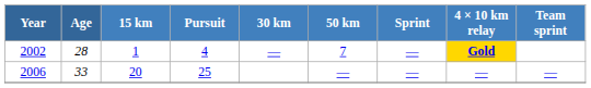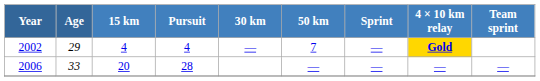 <table class="wikitable" style="font-size:95%; text-align:center; border:grey solid 1px; border-collapse:collapse; background:#ffffff;">
 <tr>
 <th style="background-color:#369; color:white; width:60px;"> Year </th>
 <th style="background-color:#369; color:white; width:40px;"> Age </th>
 <th style="background-color:#4180be; color:white; width:75px;"> 15 km </th>
 <th style="background-color:#4180be; color:white; width:75px;"> Pursuit </th>
 <th style="background-color:#4180be; color:white; width:75px;"> 30 km </th>
 <th style="background-color:#4180be; color:white; width:75px;"> 50 km </th>
 <th style="background-color:#4180be; color:white; width:75px;"> Sprint </th>
 <th style="background-color:#4180be; color:white; width:75px;"> 4 × 10 km <br> relay </th>
 <th style="background-color:#4180be; color:white; width:75px;"> Team <br> sprint </th>
 </tr>
 <tr>
 <td><a href='#'>2002</a></td>
-<td><em>28</em></td>
-<td><a href='#'>1</a></td>
+<td><em>29</em></td>
+<td><a href='#'>4</a></td>
 <td><a href='#'>4</a></td>
 <td><a href='#'>—</a></td>
 <td><a href='#'>7</a></td>
 <td><a href='#'>—</a></td>
 <td style="background:gold;"><a href='#'><strong>Gold</strong></a></td>
 <td></td>
 </tr>
 <tr>
 <td><a href='#'>2006</a></td>
 <td><em>33</em></td>
 <td><a href='#'>20</a></td>
-<td><a href='#'>25</a></td>
+<td><a href='#'>28</a></td>
 <td></td>
 <td><a href='#'>—</a></td>
 <td><a href='#'>—</a></td>
 <td><a href='#'>—</a></td>
 <td><a href='#'>—</a></td>
 </tr>
 <tr>
 </tr>
 </table>
